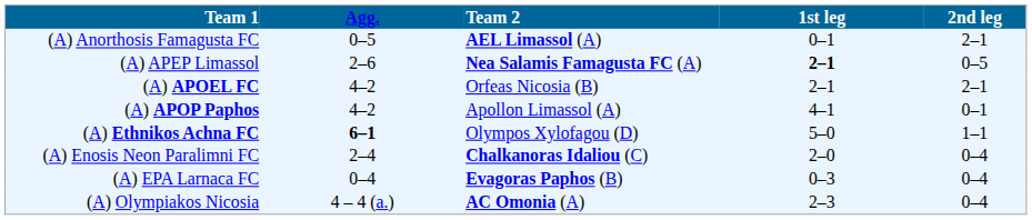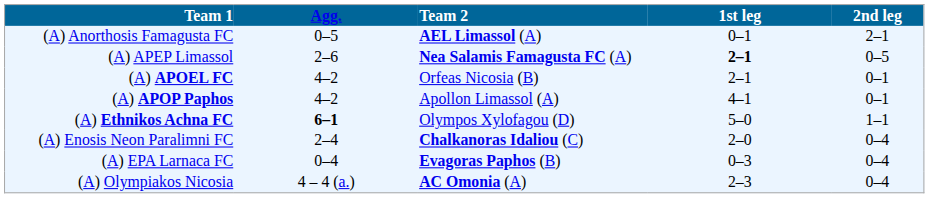 <table cellspacing="0" style="background: #EBF5FF; border: 1px #aaa solid; border-collapse: collapse; font-size: 95%;" width=70%>
 <tr bgcolor=#006699 style="color:white;">
 <th width=25% align="right">Team 1</th>
 <th width=20% align="center"><a href='#'>Agg.</a></th>
 <th width=25% align="left">Team 2</th>
 <th width=20% align="center">1st leg</th>
 <th width=20% align="center">2nd leg</th>
 </tr>
 <tr>
 <td align=right>(<a href='#'>A</a>) <a href='#'>Anorthosis Famagusta FC</a></td>
 <td align=center>0–5</td>
 <td align=left><strong><a href='#'>AEL Limassol</a></strong> (<a href='#'>A</a>)</td>
 <td align=center>0–1</td>
 <td align=center>2–1</td>
 </tr>
 <tr>
 <td align=right>(<a href='#'>A</a>) <a href='#'>APEP Limassol</a></td>
 <td align=center>2–6</td>
 <td align=left><strong><a href='#'>Nea Salamis Famagusta FC</a></strong> (<a href='#'>A</a>)</td>
 <td align=center><strong>2–1</strong></td>
 <td align=center>0–5</td>
 </tr>
 <tr>
 <td align=right>(<a href='#'>A</a>) <strong><a href='#'>APOEL FC</a></strong></td>
 <td align=center>4–2</td>
 <td align=left><a href='#'>Orfeas Nicosia</a> (<a href='#'>B</a>)</td>
 <td align=center>2–1</td>
-<td align=center>2–1</td>
+<td align=center>0–1</td>
 </tr>
 <tr>
 <td align=right>(<a href='#'>A</a>) <strong><a href='#'>APOP Paphos</a></strong></td>
 <td align=center>4–2</td>
 <td align=left><a href='#'>Apollon Limassol</a> (<a href='#'>A</a>)</td>
 <td align=center>4–1</td>
 <td align=center>0–1</td>
 </tr>
 <tr>
 <td align=right>(<a href='#'>A</a>) <strong><a href='#'>Ethnikos Achna FC</a></strong></td>
 <td align=center><strong>6–1</strong></td>
 <td align=left><a href='#'>Olympos Xylofagou</a> (<a href='#'>D</a>)</td>
 <td align=center>5–0</td>
 <td align=center>1–1</td>
 </tr>
 <tr>
 <td align=right>(<a href='#'>A</a>) <a href='#'>Enosis Neon Paralimni FC</a></td>
 <td align=center>2–4</td>
 <td align=left><strong><a href='#'>Chalkanoras Idaliou</a></strong> (<a href='#'>C</a>)</td>
 <td align=center>2–0</td>
 <td align=center>0–4</td>
 </tr>
 <tr>
 <td align=right>(<a href='#'>A</a>) <a href='#'>EPA Larnaca FC</a></td>
 <td align=center>0–4</td>
 <td align=left><strong><a href='#'>Evagoras Paphos</a></strong> (<a href='#'>B</a>)</td>
 <td align=center>0–3</td>
 <td align=center>0–4</td>
 </tr>
 <tr>
 <td align=right>(<a href='#'>A</a>) <a href='#'>Olympiakos Nicosia</a></td>
 <td align=center>4 – 4 (<a href='#'>a.</a>)</td>
 <td align=left><strong><a href='#'>AC Omonia</a></strong> (<a href='#'>A</a>)</td>
 <td align=center>2–3</td>
 <td align=center>0–4</td>
 </tr>
 <tr>
 </tr>
 </table>
